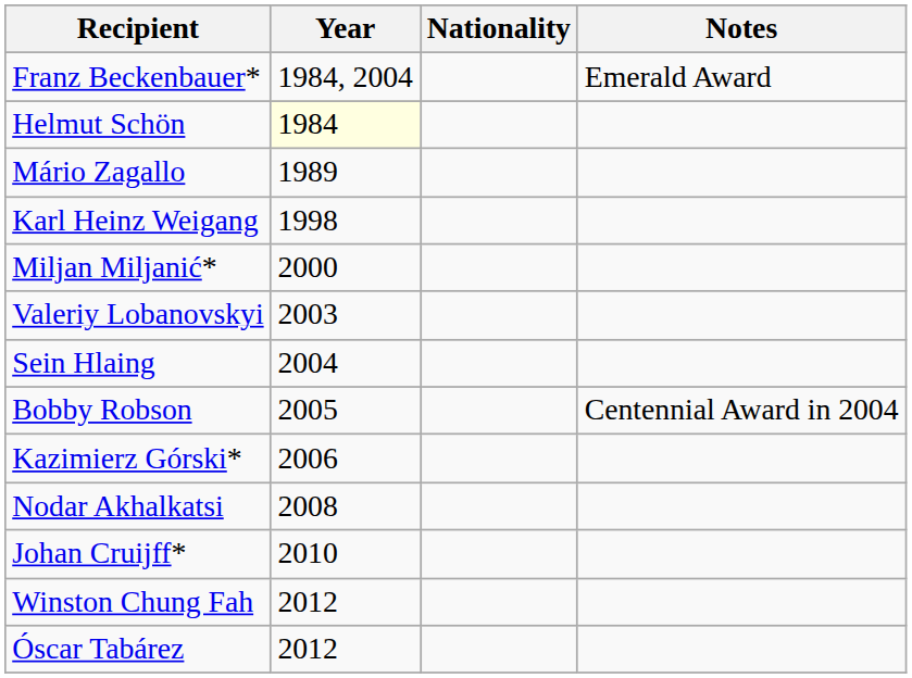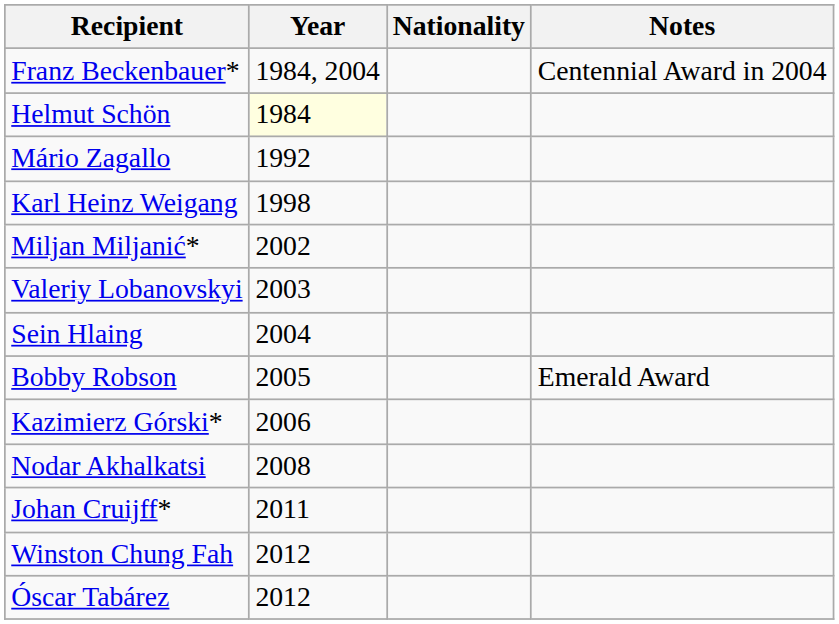 <table class="wikitable sortable">
 <tr>
 <th>Recipient</th>
 <th>Year</th>
 <th>Nationality</th>
 <th>Notes</th>
 </tr>
 <tr>
 <td><a href='#'>Franz Beckenbauer</a>*</td>
 <td>1984, 2004</td>
 <td></td>
-<td>Emerald Award </td>
+<td>Centennial Award in 2004</td>
 </tr>
 <tr>
 <td><a href='#'>Helmut Schön</a></td>
 <td style="background: lightyellow;">1984</td>
 <td></td>
 <td></td>
 </tr>
 <tr>
 <td><a href='#'>Mário Zagallo</a></td>
-<td>1989</td>
+<td>1992</td>
 <td></td>
 <td></td>
 </tr>
 <tr>
 <td><a href='#'>Karl Heinz Weigang</a></td>
 <td>1998</td>
 <td></td>
 <td></td>
 </tr>
 <tr>
 <td><a href='#'>Miljan Miljanić</a>*</td>
-<td>2000</td>
+<td>2002</td>
 <td></td>
 <td></td>
 </tr>
 <tr>
 <td><a href='#'>Valeriy Lobanovskyi</a></td>
 <td>2003</td>
 <td></td>
 <td></td>
 </tr>
 <tr>
 <td><a href='#'>Sein Hlaing</a></td>
 <td>2004</td>
 <td></td>
 <td></td>
 </tr>
 <tr>
 <td><a href='#'>Bobby Robson</a></td>
 <td>2005</td>
 <td></td>
-<td>Centennial Award in 2004</td>
+<td>Emerald Award </td>
 </tr>
 <tr>
 <td><a href='#'>Kazimierz Górski</a>*</td>
 <td>2006</td>
 <td></td>
 <td></td>
 </tr>
 <tr>
 <td><a href='#'>Nodar Akhalkatsi</a></td>
 <td>2008</td>
 <td></td>
 <td></td>
 </tr>
 <tr>
 <td><a href='#'>Johan Cruijff</a>*</td>
-<td>2010</td>
+<td>2011</td>
 <td></td>
 <td></td>
 </tr>
 <tr>
 <td><a href='#'>Winston Chung Fah</a></td>
 <td>2012</td>
 <td></td>
 <td></td>
 </tr>
 <tr>
 <td><a href='#'>Óscar Tabárez</a></td>
 <td>2012</td>
 <td></td>
 <td></td>
 </tr>
 </table>
